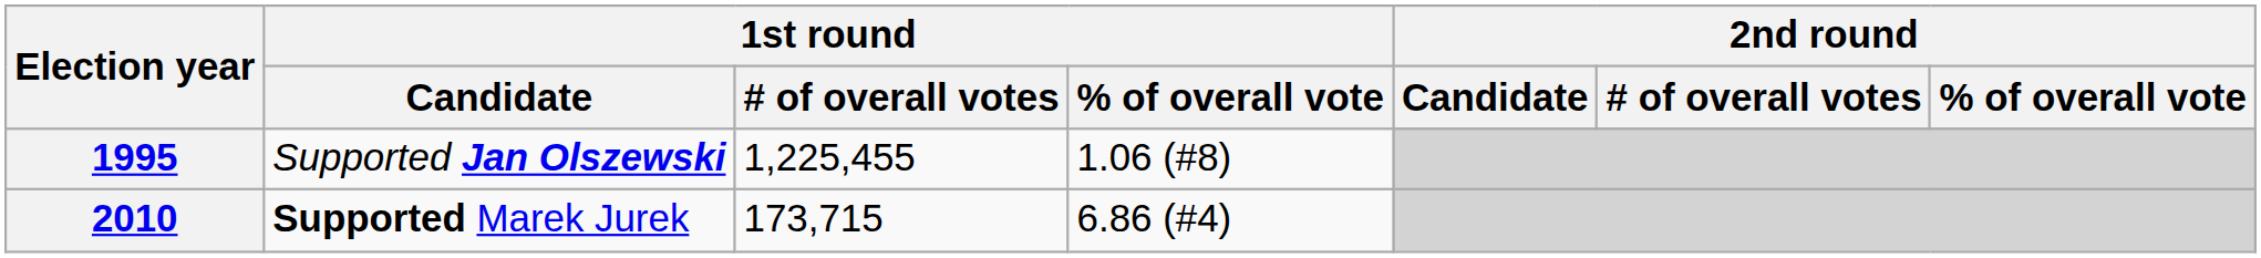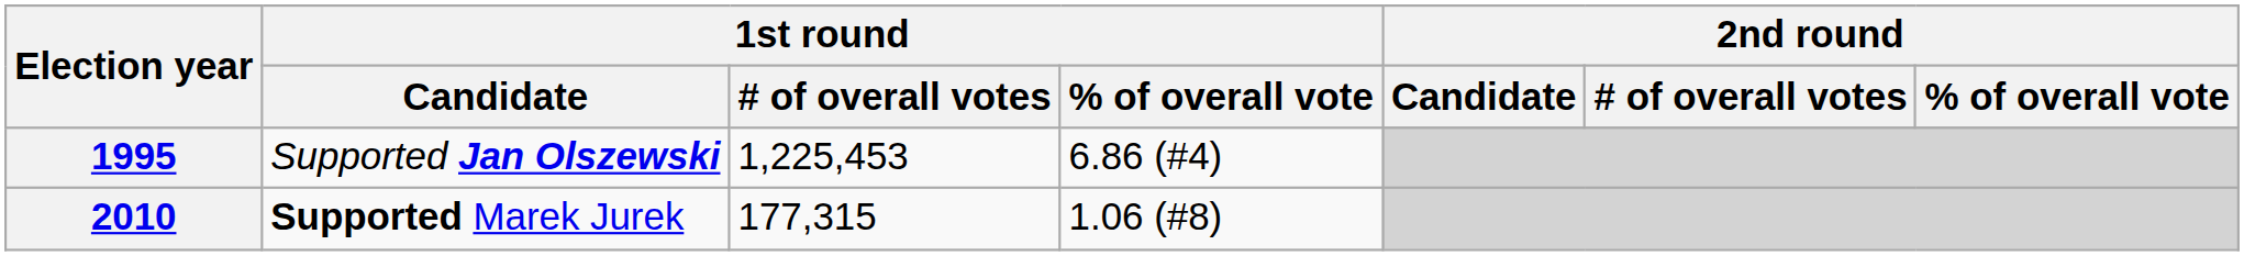 <table class=wikitable>
 <tr>
 <th rowspan=2>Election year</th>
 <th colspan=3>1st round</th>
 <th colspan=3>2nd round</th>
 </tr>
 <tr>
 <th>Candidate</th>
 <th># of overall votes</th>
 <th>% of overall vote</th>
 <th>Candidate</th>
 <th># of overall votes</th>
 <th>% of overall vote</th>
 </tr>
 <tr>
 <th><a href='#'>1995</a></th>
 <td><em>Supported <strong><a href='#'>Jan Olszewski</a><strong><em></td>
-<td>1,225,455</td>
-<td>1.06 (#8)</td>
+<td>1,225,453</td>
+<td>6.86 (#4)</td>
 <td colspan=3 style="background:lightgrey;"></td>
 </tr>
 <tr>
 <th><a href='#'>2010</a></th>
 <td><strong></em>Supported </strong><a href='#'>Marek Jurek</a></em></strong></strong></td>
-<td>173,715</td>
-<td>6.86 (#4)</td>
+<td>177,315</td>
+<td>1.06 (#8)</td>
 <td colspan=3 style="background:lightgrey;"></td>
 </tr>
 </table>
